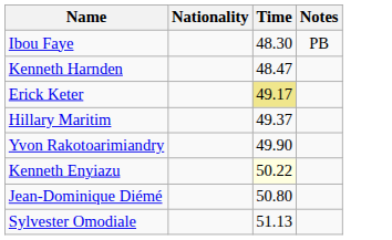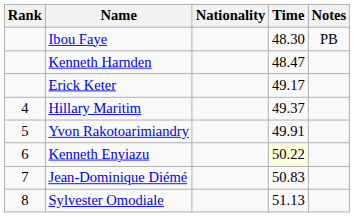 <table class="wikitable sortable" style="text-align:center">
 <tr>
+<th>Rank</th>
 <th>Name</th>
 <th>Nationality</th>
 <th>Time</th>
 <th>Notes</th>
 </tr>
 <tr>
+<td></td>
 <td align=left><a href='#'>Ibou Faye</a></td>
 <td align=left></td>
 <td>48.30</td>
 <td>PB</td>
 </tr>
 <tr>
+<td></td>
 <td align=left><a href='#'>Kenneth Harnden</a></td>
 <td align=left></td>
 <td>48.47</td>
 <td></td>
 </tr>
 <tr>
+<td></td>
 <td align=left><a href='#'>Erick Keter</a></td>
 <td align=left></td>
-<td style="background: khaki;">49.17</td>
+<td>49.17</td>
 <td></td>
 </tr>
 <tr>
+<td>4</td>
 <td align=left><a href='#'>Hillary Maritim</a></td>
 <td align=left></td>
 <td>49.37</td>
 <td></td>
 </tr>
 <tr>
+<td>5</td>
 <td align=left><a href='#'>Yvon Rakotoarimiandry</a></td>
 <td align=left></td>
-<td>49.90</td>
+<td>49.91</td>
 <td></td>
 </tr>
 <tr>
+<td>6</td>
 <td align=left><a href='#'>Kenneth Enyiazu</a></td>
 <td align=left></td>
 <td style="background: lightyellow;">50.22</td>
 <td></td>
 </tr>
 <tr>
+<td>7</td>
 <td align=left><a href='#'>Jean-Dominique Diémé</a></td>
 <td align=left></td>
-<td>50.80</td>
+<td>50.83</td>
 <td></td>
 </tr>
 <tr>
+<td>8</td>
 <td align=left><a href='#'>Sylvester Omodiale</a></td>
 <td align=left></td>
 <td>51.13</td>
 <td></td>
 </tr>
 </table>
